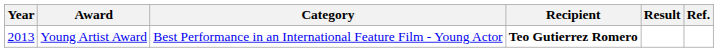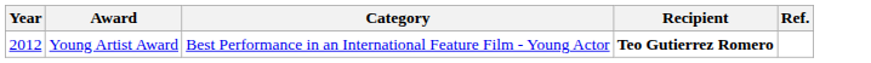 <table class="wikitable" rowspan=5; style="text-align: center; background:#ffffff;">
 <tr>
 <th>Year</th>
 <th>Award</th>
 <th>Category</th>
 <th>Recipient</th>
-<th>Result</th>
 <th>Ref.</th>
 </tr>
 <tr>
-<td><a href='#'>2013</a></td>
+<td><a href='#'>2012</a></td>
 <td><a href='#'>Young Artist Award</a></td>
 <td><a href='#'>Best Performance in an International Feature Film - Young Actor</a></td>
 <td><strong>Teo Gutierrez Romero</strong></td>
 <td></td>
-<td></td>
 </tr>
 </table>
